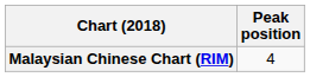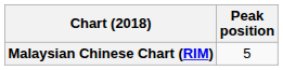 <table class="wikitable plainrowheaders" style="text-align:center">
 <tr>
 <th scope="col">Chart (2018)</th>
 <th scope="col">Peak<br>position</th>
 </tr>
 <tr>
 <th scope="row">Malaysian Chinese Chart (<a href='#'>RIM</a>)</th>
-<td>4</td>
+<td>5</td>
 </tr>
 </table>
